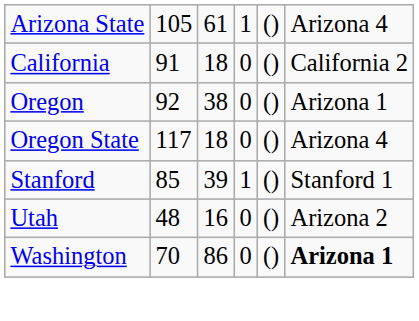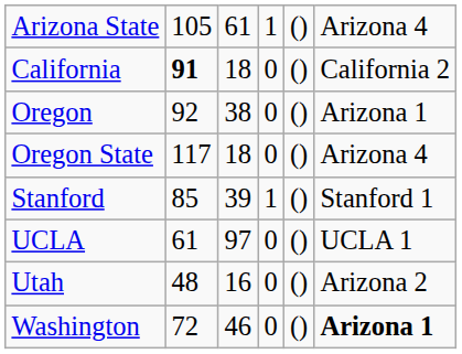 <table class="wikitable sortable">
 <tr>
 <td><a href='#'>Arizona State</a></td>
 <td>105</td>
 <td>61</td>
 <td>1</td>
 <td>()</td>
 <td>Arizona 4</td>
 </tr>
 <tr>
 <td><a href='#'>California</a></td>
-<td>91</td>
+<td><strong>91</strong></td>
 <td>18</td>
 <td>0</td>
 <td>()</td>
 <td>California 2</td>
 </tr>
 <tr>
 <td><a href='#'>Oregon</a></td>
 <td>92</td>
 <td>38</td>
 <td>0</td>
 <td>()</td>
 <td>Arizona 1</td>
 </tr>
 <tr>
 <td><a href='#'>Oregon State</a></td>
 <td>117</td>
 <td>18</td>
 <td>0</td>
 <td>()</td>
 <td>Arizona 4</td>
 </tr>
 <tr>
 <td><a href='#'>Stanford</a></td>
 <td>85</td>
 <td>39</td>
 <td>1</td>
 <td>()</td>
 <td>Stanford 1</td>
 </tr>
 <tr>
+<td><a href='#'>UCLA</a></td>
+<td>61</td>
+<td>97</td>
+<td>0</td>
+<td>()</td>
+<td>UCLA 1</td>
+</tr>
+<tr>
 <td><a href='#'>Utah</a></td>
 <td>48</td>
 <td>16</td>
 <td>0</td>
 <td>()</td>
 <td>Arizona 2</td>
 </tr>
 <tr>
 <td><a href='#'>Washington</a></td>
-<td>70</td>
-<td>86</td>
+<td>72</td>
+<td>46</td>
 <td>0</td>
 <td>()</td>
 <td><strong>Arizona 1</strong></td>
 </tr>
 </table>
